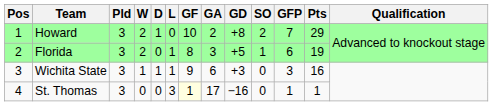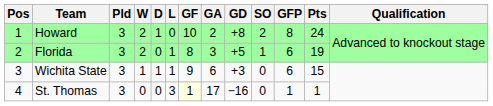 <table class="wikitable" style="text-align:center">
 <tr>
 <th>Pos</th>
 <th>Team</th>
 <th>Pld</th>
 <th>W</th>
 <th>D</th>
 <th>L</th>
 <th>GF</th>
 <th>GA</th>
 <th>GD</th>
 <th>SO</th>
 <th>GFP</th>
 <th>Pts</th>
 <th>Qualification</th>
 </tr>
 <tr bgcolor="#9eff9e">
 <td>1</td>
 <td style="text-align:left">Howard</td>
 <td>3</td>
 <td>2</td>
 <td>1</td>
 <td>0</td>
 <td>10</td>
 <td>2</td>
 <td>+8</td>
 <td>2</td>
-<td>7</td>
-<td>29</td>
+<td>8</td>
+<td>24</td>
 <td rowspan="2">Advanced to knockout stage</td>
 </tr>
 <tr bgcolor="#9eff9e">
 <td>2</td>
 <td style="text-align:left">Florida</td>
 <td>3</td>
 <td>2</td>
 <td>0</td>
 <td>1</td>
 <td>8</td>
 <td>3</td>
 <td>+5</td>
 <td>1</td>
 <td>6</td>
 <td>19</td>
 </tr>
 <tr>
 <td>3</td>
 <td style="text-align:left">Wichita State</td>
 <td>3</td>
 <td>1</td>
 <td>1</td>
 <td>1</td>
 <td>9</td>
 <td>6</td>
 <td>+3</td>
 <td>0</td>
-<td>3</td>
-<td>16</td>
+<td>6</td>
+<td>15</td>
 <td rowspan="2"></td>
 </tr>
 <tr>
 <td>4</td>
 <td style="text-align:left">St. Thomas</td>
 <td>3</td>
 <td>0</td>
 <td>0</td>
 <td>3</td>
 <td style="background: lightyellow;">1</td>
 <td>17</td>
 <td>−16</td>
 <td>0</td>
 <td>1</td>
 <td>1</td>
 </tr>
 </table>
